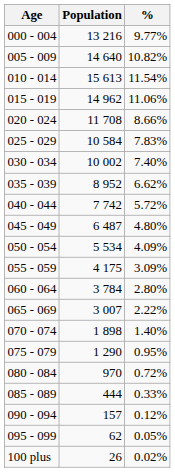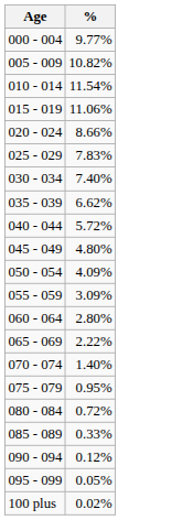 <table class="wikitable" style="font-size: 95%; text-align: right">
 <tr>
 <th>Age</th>
-<th>Population</th>
 <th>%</th>
 </tr>
 <tr>
 <td align=left>000 - 004</td>
-<td>13 216</td>
 <td>9.77%</td>
 </tr>
 <tr>
 <td align=left>005 - 009</td>
-<td>14 640</td>
 <td>10.82%</td>
 </tr>
 <tr>
 <td align=left>010 - 014</td>
-<td>15 613</td>
 <td>11.54%</td>
 </tr>
 <tr>
 <td align=left>015 - 019</td>
-<td>14 962</td>
 <td>11.06%</td>
 </tr>
 <tr>
 <td align=left>020 - 024</td>
-<td>11 708</td>
 <td>8.66%</td>
 </tr>
 <tr>
 <td align=left>025 - 029</td>
-<td>10 584</td>
 <td>7.83%</td>
 </tr>
 <tr>
 <td align=left>030 - 034</td>
-<td>10 002</td>
 <td>7.40%</td>
 </tr>
 <tr>
 <td align=left>035 - 039</td>
-<td>8 952</td>
 <td>6.62%</td>
 </tr>
 <tr>
 <td align=left>040 - 044</td>
-<td>7 742</td>
 <td>5.72%</td>
 </tr>
 <tr>
 <td align=left>045 - 049</td>
-<td>6 487</td>
 <td>4.80%</td>
 </tr>
 <tr>
 <td align=left>050 - 054</td>
-<td>5 534</td>
 <td>4.09%</td>
 </tr>
 <tr>
 <td align=left>055 - 059</td>
-<td>4 175</td>
 <td>3.09%</td>
 </tr>
 <tr>
 <td align=left>060 - 064</td>
-<td>3 784</td>
 <td>2.80%</td>
 </tr>
 <tr>
 <td align=left>065 - 069</td>
-<td>3 007</td>
 <td>2.22%</td>
 </tr>
 <tr>
 <td align=left>070 - 074</td>
-<td>1 898</td>
 <td>1.40%</td>
 </tr>
 <tr>
 <td align=left>075 - 079</td>
-<td>1 290</td>
 <td>0.95%</td>
 </tr>
 <tr>
 <td align=left>080 - 084</td>
-<td>970</td>
 <td>0.72%</td>
 </tr>
 <tr>
 <td align=left>085 - 089</td>
-<td>444</td>
 <td>0.33%</td>
 </tr>
 <tr>
 <td align=left>090 - 094</td>
-<td>157</td>
 <td>0.12%</td>
 </tr>
 <tr>
 <td align=left>095 - 099</td>
-<td>62</td>
 <td>0.05%</td>
 </tr>
 <tr>
 <td align=left>100 plus</td>
-<td>26</td>
 <td>0.02%</td>
 </tr>
 </table>
